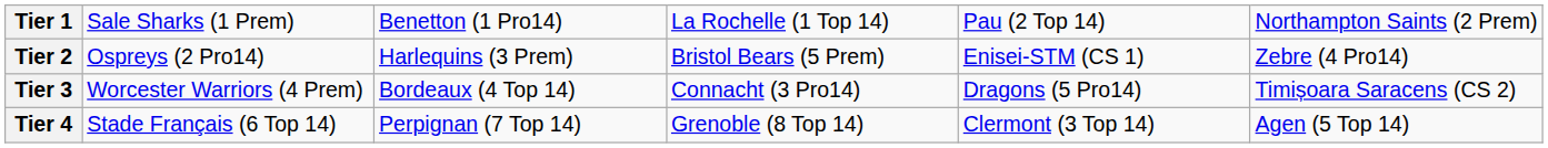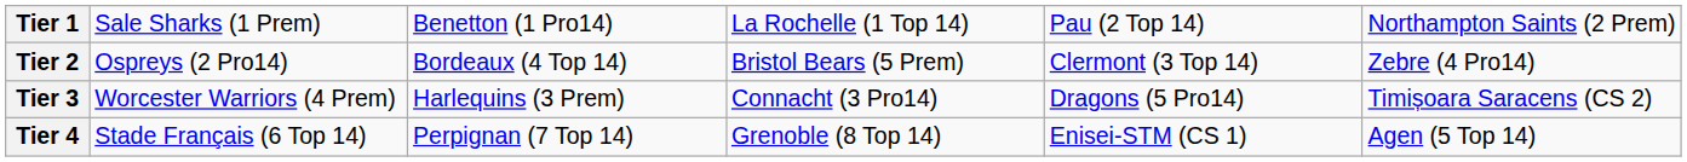 <table class="wikitable">
 <tr>
 <th width=5%>Tier 1</th>
 <td width=19%> <a href='#'>Sale Sharks</a> (1 Prem)</td>
 <td width=19%> <a href='#'>Benetton</a> (1 Pro14)</td>
 <td width=19%> <a href='#'>La Rochelle</a> (1 Top 14)</td>
 <td width=19%> <a href='#'>Pau</a> (2 Top 14)</td>
 <td width=20%> <a href='#'>Northampton Saints</a> (2 Prem)</td>
 </tr>
 <tr>
 <th width=5%>Tier 2</th>
 <td width=19%> <a href='#'>Ospreys</a> (2 Pro14)</td>
-<td width=19%> <a href='#'>Harlequins</a> (3 Prem)</td>
+<td width=19%> <a href='#'>Bordeaux</a> (4 Top 14)</td>
 <td width=19%> <a href='#'>Bristol Bears</a> (5 Prem)</td>
-<td width=19%> <a href='#'>Enisei-STM</a> (CS 1)</td>
+<td width=19%> <a href='#'>Clermont</a> (3 Top 14)</td>
 <td width=19%> <a href='#'>Zebre</a> (4 Pro14)</td>
 </tr>
 <tr>
 <th width=5%>Tier 3</th>
 <td width=19%> <a href='#'>Worcester Warriors</a> (4 Prem)</td>
-<td width=19%> <a href='#'>Bordeaux</a> (4 Top 14)</td>
+<td width=19%> <a href='#'>Harlequins</a> (3 Prem)</td>
 <td width=19%> <a href='#'>Connacht</a> (3 Pro14)</td>
 <td width=19%> <a href='#'>Dragons</a> (5 Pro14)</td>
 <td width=19%> <a href='#'>Timișoara Saracens</a> (CS 2)</td>
 </tr>
 <tr>
 <th width=5%>Tier 4</th>
 <td width=19%> <a href='#'>Stade Français</a> (6 Top 14)</td>
 <td width=19%> <a href='#'>Perpignan</a> (7 Top 14)</td>
 <td width=19%> <a href='#'>Grenoble</a> (8 Top 14)</td>
-<td width=19%> <a href='#'>Clermont</a> (3 Top 14)</td>
+<td width=19%> <a href='#'>Enisei-STM</a> (CS 1)</td>
 <td width=19%> <a href='#'>Agen</a> (5 Top 14)</td>
 </tr>
 </table>
